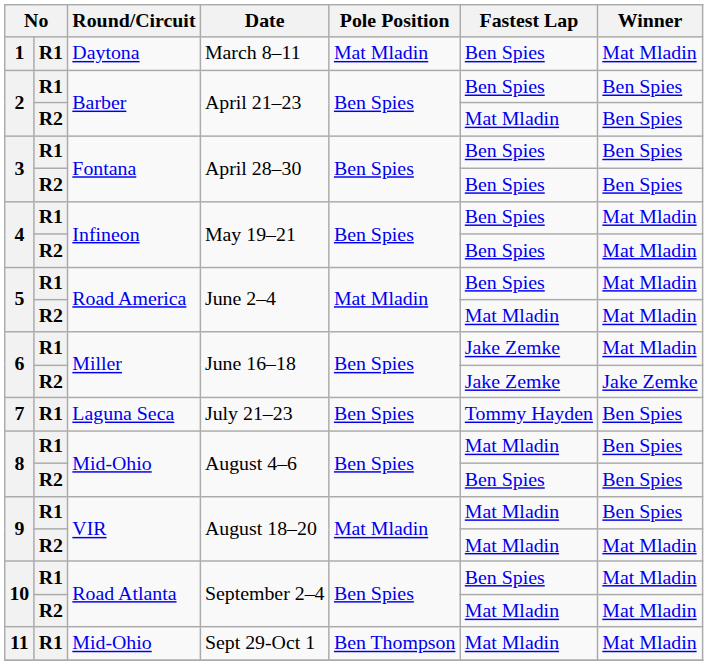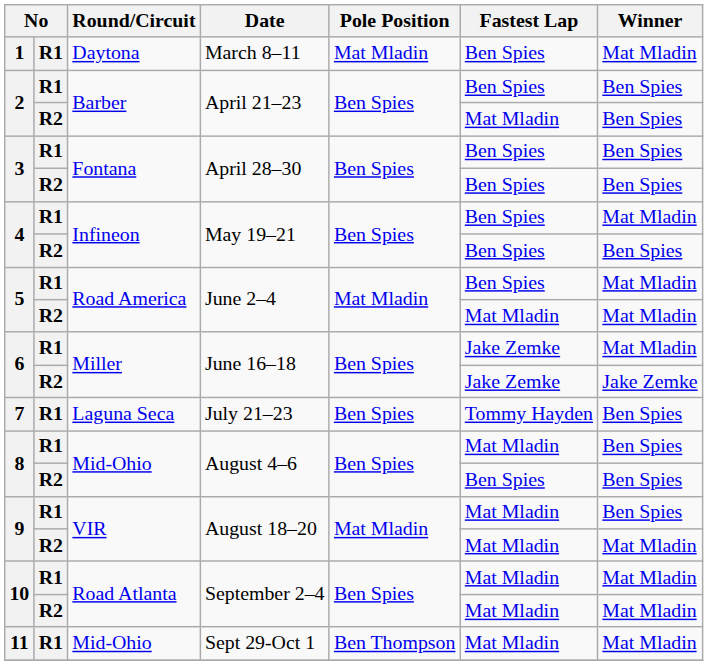 <table class="wikitable" style="font-size: 85%">
 <tr>
 <th colspan=2>No</th>
 <th>Round/Circuit</th>
 <th>Date</th>
 <th>Pole Position</th>
 <th>Fastest Lap</th>
 <th>Winner</th>
 </tr>
 <tr>
 <th>1</th>
 <th>R1</th>
 <td><a href='#'>Daytona</a></td>
 <td>March 8–11</td>
 <td> <a href='#'>Mat Mladin</a></td>
 <td> <a href='#'>Ben Spies</a></td>
 <td> <a href='#'>Mat Mladin</a></td>
 </tr>
 <tr>
 <th rowspan=2>2</th>
 <th>R1</th>
 <td rowspan=2><a href='#'>Barber</a></td>
 <td rowspan=2>April 21–23</td>
 <td rowspan=2> <a href='#'>Ben Spies</a></td>
 <td> <a href='#'>Ben Spies</a></td>
 <td> <a href='#'>Ben Spies</a></td>
 </tr>
 <tr>
 <th>R2</th>
 <td> <a href='#'>Mat Mladin</a></td>
 <td> <a href='#'>Ben Spies</a></td>
 </tr>
 <tr>
 <th rowspan=2>3</th>
 <th>R1</th>
 <td rowspan=2><a href='#'>Fontana</a></td>
 <td rowspan=2>April 28–30</td>
 <td rowspan=2> <a href='#'>Ben Spies</a></td>
 <td> <a href='#'>Ben Spies</a></td>
 <td> <a href='#'>Ben Spies</a></td>
 </tr>
 <tr>
 <th>R2</th>
 <td> <a href='#'>Ben Spies</a></td>
 <td> <a href='#'>Ben Spies</a></td>
 </tr>
 <tr>
 <th rowspan=2>4</th>
 <th>R1</th>
 <td rowspan=2><a href='#'>Infineon</a></td>
 <td rowspan=2>May 19–21</td>
 <td rowspan=2> <a href='#'>Ben Spies</a></td>
 <td> <a href='#'>Ben Spies</a></td>
 <td> <a href='#'>Mat Mladin</a></td>
 </tr>
 <tr>
 <th>R2</th>
 <td> <a href='#'>Ben Spies</a></td>
-<td> <a href='#'>Mat Mladin</a></td>
+<td> <a href='#'>Ben Spies</a></td>
 </tr>
 <tr>
 <th rowspan=2>5</th>
 <th>R1</th>
 <td rowspan=2><a href='#'>Road America</a></td>
 <td rowspan=2>June 2–4</td>
 <td rowspan=2> <a href='#'>Mat Mladin</a></td>
 <td> <a href='#'>Ben Spies</a></td>
 <td> <a href='#'>Mat Mladin</a></td>
 </tr>
 <tr>
 <th>R2</th>
 <td> <a href='#'>Mat Mladin</a></td>
 <td> <a href='#'>Mat Mladin</a></td>
 </tr>
 <tr>
 <th rowspan=2>6</th>
 <th>R1</th>
 <td rowspan=2><a href='#'>Miller</a></td>
 <td rowspan=2>June 16–18</td>
 <td rowspan=2> <a href='#'>Ben Spies</a></td>
 <td> <a href='#'>Jake Zemke</a></td>
 <td> <a href='#'>Mat Mladin</a></td>
 </tr>
 <tr>
 <th>R2</th>
 <td> <a href='#'>Jake Zemke</a></td>
 <td> <a href='#'>Jake Zemke</a></td>
 </tr>
 <tr>
 <th>7</th>
 <th>R1</th>
 <td><a href='#'>Laguna Seca</a></td>
 <td>July 21–23</td>
 <td> <a href='#'>Ben Spies</a></td>
 <td> <a href='#'>Tommy Hayden</a></td>
 <td> <a href='#'>Ben Spies</a></td>
 </tr>
 <tr>
 <th rowspan=2>8</th>
 <th>R1</th>
 <td rowspan=2><a href='#'>Mid-Ohio</a></td>
 <td rowspan=2>August 4–6</td>
 <td rowspan=2> <a href='#'>Ben Spies</a></td>
 <td> <a href='#'>Mat Mladin</a></td>
 <td> <a href='#'>Ben Spies</a></td>
 </tr>
 <tr>
 <th>R2</th>
 <td> <a href='#'>Ben Spies</a></td>
 <td> <a href='#'>Ben Spies</a></td>
 </tr>
 <tr>
 <th rowspan=2>9</th>
 <th>R1</th>
 <td rowspan=2><a href='#'>VIR</a></td>
 <td rowspan=2>August 18–20</td>
 <td rowspan=2> <a href='#'>Mat Mladin</a></td>
 <td> <a href='#'>Mat Mladin</a></td>
 <td> <a href='#'>Ben Spies</a></td>
 </tr>
 <tr>
 <th>R2</th>
 <td> <a href='#'>Mat Mladin</a></td>
 <td> <a href='#'>Mat Mladin</a></td>
 </tr>
 <tr>
 <th rowspan=2>10</th>
 <th>R1</th>
 <td rowspan=2><a href='#'>Road Atlanta</a></td>
 <td rowspan=2>September 2–4</td>
 <td rowspan=2> <a href='#'>Ben Spies</a></td>
-<td> <a href='#'>Ben Spies</a></td>
+<td> <a href='#'>Mat Mladin</a></td>
 <td> <a href='#'>Mat Mladin</a></td>
 </tr>
 <tr>
 <th>R2</th>
 <td> <a href='#'>Mat Mladin</a></td>
 <td> <a href='#'>Mat Mladin</a></td>
 </tr>
 <tr>
 <th>11</th>
 <th>R1</th>
 <td><a href='#'>Mid-Ohio</a></td>
 <td>Sept 29-Oct 1</td>
 <td> <a href='#'>Ben Thompson</a></td>
 <td> <a href='#'>Mat Mladin</a></td>
 <td> <a href='#'>Mat Mladin</a></td>
 </tr>
 <tr>
 </tr>
 </table>
